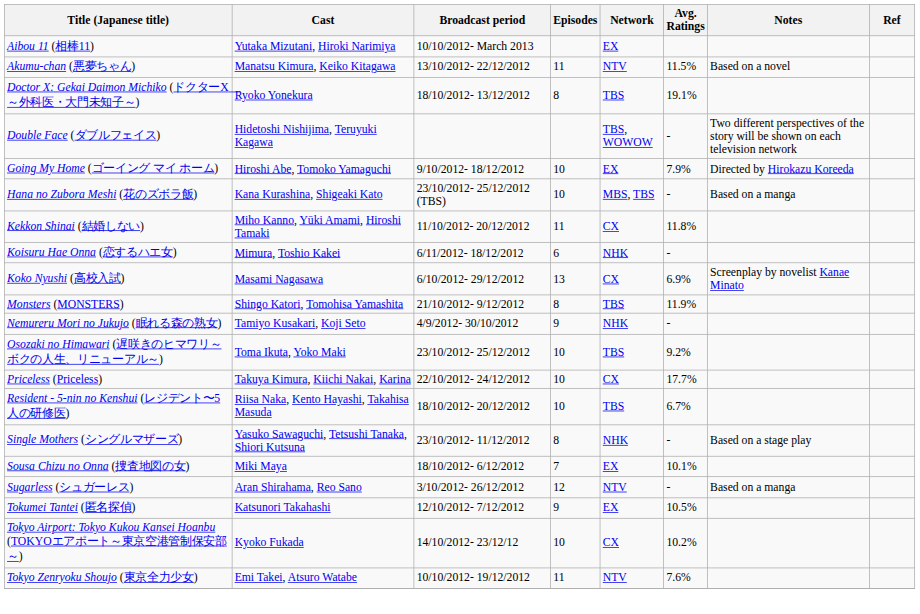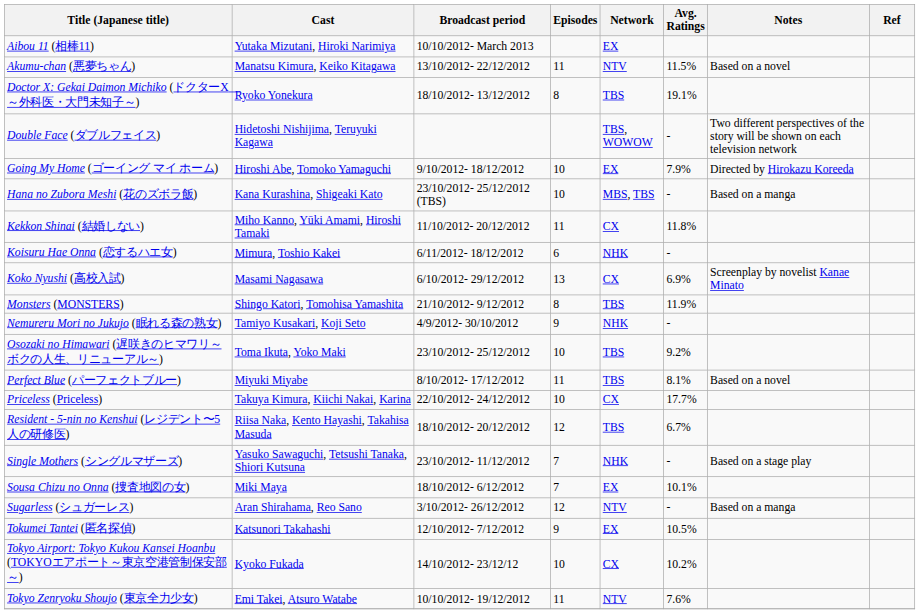 <table class="wikitable">
 <tr>
 <th style="width:25%;">Title (Japanese title)</th>
 <th style="width:20%;">Cast</th>
 <th style="width:15%;">Broadcast period</th>
 <th style="width:5%;">Episodes</th>
 <th>Network</th>
 <th>Avg. <br>Ratings</th>
 <th>Notes</th>
 <th style="width:5%;">Ref</th>
 </tr>
 <tr>
 <td><em><a href='#'>Aibou 11</a></em> (<a href='#'>相棒11</a>)</td>
 <td><a href='#'>Yutaka Mizutani</a>, <a href='#'>Hiroki Narimiya</a></td>
 <td>10/10/2012- March 2013</td>
 <td></td>
 <td><a href='#'>EX</a></td>
 <td></td>
 <td></td>
 <td></td>
 </tr>
 <tr>
 <td><em><a href='#'>Akumu-chan</a></em> (<a href='#'>悪夢ちゃん</a>)</td>
 <td><a href='#'>Manatsu Kimura</a>, <a href='#'>Keiko Kitagawa</a></td>
 <td>13/10/2012- 22/12/2012</td>
 <td>11</td>
 <td><a href='#'>NTV</a></td>
 <td>11.5%</td>
 <td>Based on a novel</td>
 <td></td>
 </tr>
 <tr>
 <td><em><a href='#'>Doctor X: Gekai Daimon Michiko</a></em> (<a href='#'>ドクターX　～外科医・大門未知子～</a>)</td>
 <td><a href='#'>Ryoko Yonekura</a></td>
 <td>18/10/2012- 13/12/2012</td>
 <td>8</td>
 <td><a href='#'>TBS</a></td>
 <td>19.1%</td>
 <td></td>
 <td></td>
 </tr>
 <tr>
 <td><em><a href='#'>Double Face</a></em> (<a href='#'>ダブルフェイス</a>)</td>
 <td><a href='#'>Hidetoshi Nishijima</a>, <a href='#'>Teruyuki Kagawa</a></td>
 <td></td>
 <td></td>
 <td><a href='#'>TBS</a>, <a href='#'>WOWOW</a></td>
 <td>-</td>
 <td>Two different perspectives of the story will be shown on each television network</td>
 <td></td>
 </tr>
 <tr>
 <td><em><a href='#'>Going My Home</a></em> (<a href='#'>ゴーイング マイ ホーム</a>)</td>
 <td><a href='#'>Hiroshi Abe</a>, <a href='#'>Tomoko Yamaguchi</a></td>
 <td>9/10/2012- 18/12/2012</td>
 <td>10</td>
 <td><a href='#'>EX</a></td>
 <td>7.9%</td>
 <td>Directed by <a href='#'>Hirokazu Koreeda</a></td>
 <td></td>
 </tr>
 <tr>
 <td><em><a href='#'>Hana no Zubora Meshi</a></em> (<a href='#'>花のズボラ飯</a>)</td>
 <td><a href='#'>Kana Kurashina</a>, <a href='#'>Shigeaki Kato</a></td>
 <td>23/10/2012- 25/12/2012 (TBS)</td>
 <td>10</td>
 <td><a href='#'>MBS</a>, <a href='#'>TBS</a></td>
 <td>-</td>
 <td>Based on a manga</td>
 <td></td>
 </tr>
 <tr>
 <td><em><a href='#'>Kekkon Shinai</a></em> (<a href='#'>結婚しない</a>)</td>
 <td><a href='#'>Miho Kanno</a>, <a href='#'>Yūki Amami</a>, <a href='#'>Hiroshi Tamaki</a></td>
 <td>11/10/2012- 20/12/2012</td>
 <td>11</td>
 <td><a href='#'>CX</a></td>
 <td>11.8%</td>
 <td></td>
 <td></td>
 </tr>
 <tr>
 <td><em><a href='#'>Koisuru Hae Onna</a></em> (<a href='#'>恋するハエ女</a>)</td>
 <td><a href='#'>Mimura</a>, <a href='#'>Toshio Kakei</a></td>
 <td>6/11/2012- 18/12/2012</td>
 <td>6</td>
 <td><a href='#'>NHK</a></td>
 <td>-</td>
 <td></td>
 <td></td>
 </tr>
 <tr>
 <td><em><a href='#'>Koko Nyushi</a></em> (<a href='#'>高校入試</a>)</td>
 <td><a href='#'>Masami Nagasawa</a></td>
 <td>6/10/2012- 29/12/2012</td>
 <td>13</td>
 <td><a href='#'>CX</a></td>
 <td>6.9%</td>
 <td>Screenplay by novelist <a href='#'>Kanae Minato</a></td>
 <td></td>
 </tr>
 <tr>
 <td><em><a href='#'>Monsters</a></em> (<a href='#'>MONSTERS</a>)</td>
 <td><a href='#'>Shingo Katori</a>, <a href='#'>Tomohisa Yamashita</a></td>
 <td>21/10/2012- 9/12/2012</td>
 <td>8</td>
 <td><a href='#'>TBS</a></td>
 <td>11.9%</td>
 <td></td>
 <td></td>
 </tr>
 <tr>
 <td><em><a href='#'>Nemureru Mori no Jukujo</a></em> (<a href='#'>眠れる森の熟女</a>)</td>
 <td><a href='#'>Tamiyo Kusakari</a>, <a href='#'>Koji Seto</a></td>
 <td>4/9/2012- 30/10/2012</td>
 <td>9</td>
 <td><a href='#'>NHK</a></td>
 <td>-</td>
 <td></td>
 <td></td>
 </tr>
 <tr>
 <td><em><a href='#'>Osozaki no Himawari</a></em> (<a href='#'>遅咲きのヒマワリ～ボクの人生、リニューアル～</a>)</td>
 <td><a href='#'>Toma Ikuta</a>, <a href='#'>Yoko Maki</a></td>
 <td>23/10/2012- 25/12/2012</td>
 <td>10</td>
 <td><a href='#'>TBS</a></td>
 <td>9.2%</td>
 <td></td>
 <td></td>
 </tr>
 <tr>
+<td><em><a href='#'>Perfect Blue</a></em> (<a href='#'>パーフェクトブルー</a>)</td>
+<td><a href='#'>Miyuki Miyabe</a></td>
+<td>8/10/2012- 17/12/2012</td>
+<td>11</td>
+<td><a href='#'>TBS</a></td>
+<td>8.1%</td>
+<td>Based on a novel</td>
+<td></td>
+</tr>
+<tr>
 <td><em><a href='#'>Priceless</a></em> (<a href='#'>Priceless</a>)</td>
 <td><a href='#'>Takuya Kimura</a>, <a href='#'>Kiichi Nakai</a>, <a href='#'>Karina</a></td>
 <td>22/10/2012- 24/12/2012</td>
 <td>10</td>
 <td><a href='#'>CX</a></td>
 <td>17.7%</td>
 <td></td>
 <td></td>
 </tr>
 <tr>
 <td><em><a href='#'>Resident - 5-nin no Kenshui</a></em> (<a href='#'>レジデント〜5人の研修医</a>)</td>
 <td><a href='#'>Riisa Naka</a>, <a href='#'>Kento Hayashi</a>, <a href='#'>Takahisa Masuda</a></td>
 <td>18/10/2012- 20/12/2012</td>
-<td>10</td>
+<td>12</td>
 <td><a href='#'>TBS</a></td>
 <td>6.7%</td>
 <td></td>
 <td></td>
 </tr>
 <tr>
 <td><em><a href='#'>Single Mothers</a></em> (<a href='#'>シングルマザーズ</a>)</td>
 <td><a href='#'>Yasuko Sawaguchi</a>, <a href='#'>Tetsushi Tanaka</a>, <a href='#'>Shiori Kutsuna</a></td>
 <td>23/10/2012- 11/12/2012</td>
-<td>8</td>
+<td>7</td>
 <td><a href='#'>NHK</a></td>
 <td>-</td>
 <td>Based on a stage play</td>
 <td></td>
 </tr>
 <tr>
 <td><em><a href='#'>Sousa Chizu no Onna</a></em> (<a href='#'>捜査地図の女</a>)</td>
 <td><a href='#'>Miki Maya</a></td>
 <td>18/10/2012- 6/12/2012</td>
 <td>7</td>
 <td><a href='#'>EX</a></td>
 <td>10.1%</td>
 <td></td>
 <td></td>
 </tr>
 <tr>
 <td><em><a href='#'>Sugarless</a></em> (<a href='#'>シュガーレス</a>)</td>
 <td><a href='#'>Aran Shirahama</a>, <a href='#'>Reo Sano</a></td>
 <td>3/10/2012- 26/12/2012</td>
 <td>12</td>
 <td><a href='#'>NTV</a></td>
 <td>-</td>
 <td>Based on a manga</td>
 <td></td>
 </tr>
 <tr>
 <td><em><a href='#'>Tokumei Tantei</a></em> (<a href='#'>匿名探偵</a>)</td>
 <td><a href='#'>Katsunori Takahashi</a></td>
 <td>12/10/2012- 7/12/2012</td>
 <td>9</td>
 <td><a href='#'>EX</a></td>
 <td>10.5%</td>
 <td></td>
 <td></td>
 </tr>
 <tr>
 <td><em><a href='#'>Tokyo Airport: Tokyo Kukou Kansei Hoanbu</a></em> (<a href='#'>TOKYOエアポート～東京空港管制保安部～</a>)</td>
 <td><a href='#'>Kyoko Fukada</a></td>
 <td>14/10/2012- 23/12/12</td>
 <td>10</td>
 <td><a href='#'>CX</a></td>
 <td>10.2%</td>
 <td></td>
 <td></td>
 </tr>
 <tr>
 <td><em><a href='#'>Tokyo Zenryoku Shoujo</a></em> (<a href='#'>東京全力少女</a>)</td>
 <td><a href='#'>Emi Takei</a>, <a href='#'>Atsuro Watabe</a></td>
 <td>10/10/2012- 19/12/2012</td>
 <td>11</td>
 <td><a href='#'>NTV</a></td>
 <td>7.6%</td>
 <td></td>
 <td></td>
 </tr>
 <tr>
 </tr>
 </table>
